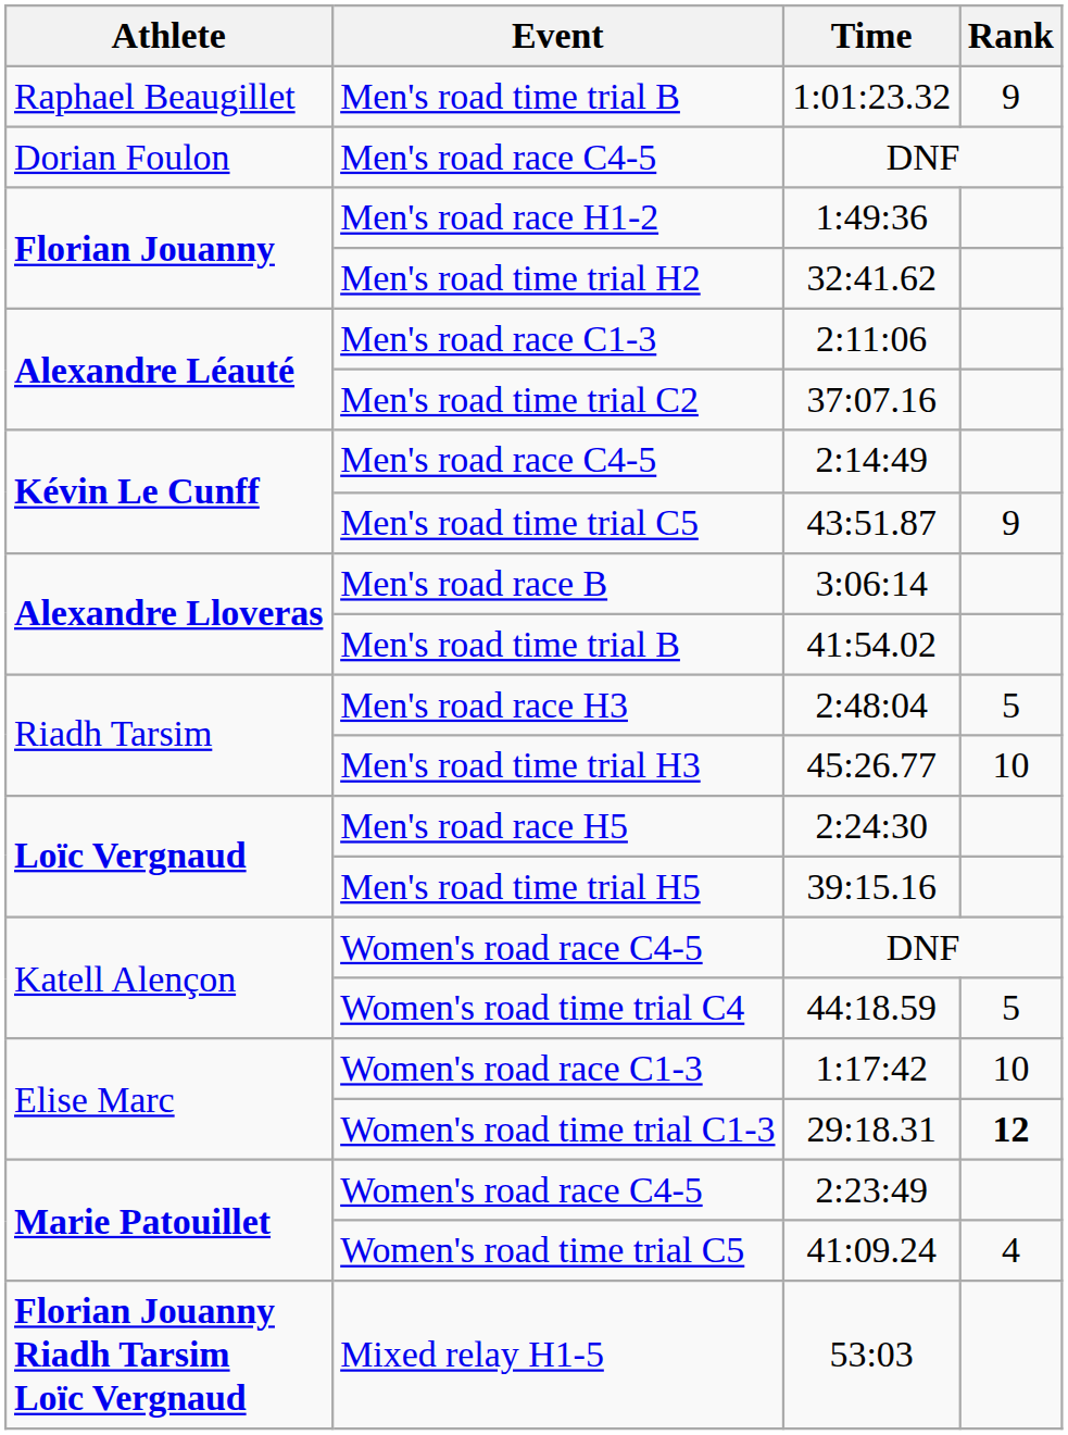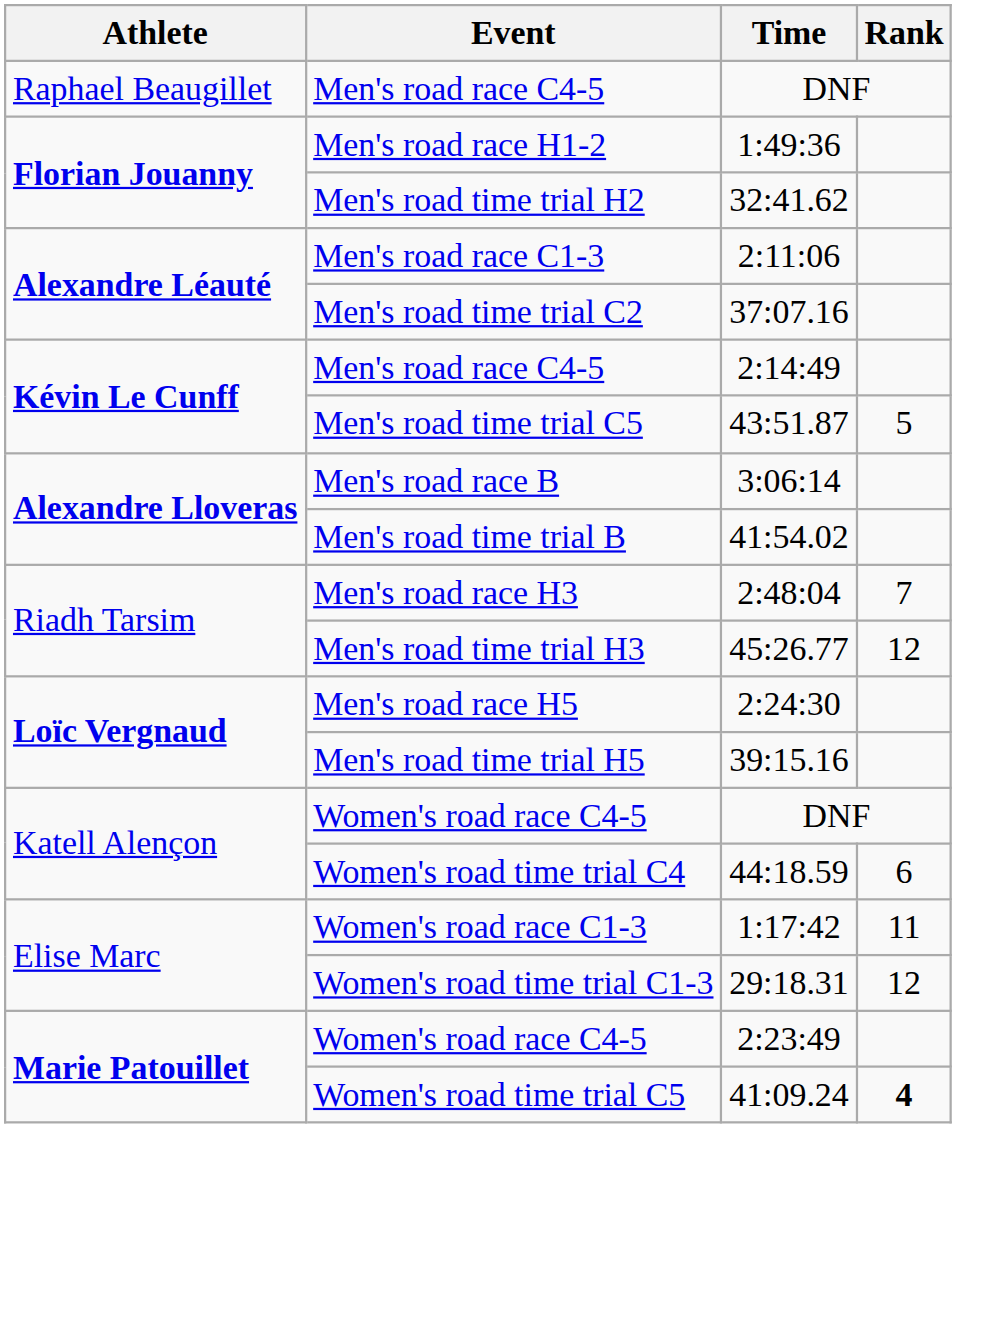 <table class=wikitable style="font-size:95%">
 <tr>
 <th>Athlete</th>
 <th>Event</th>
 <th>Time</th>
 <th>Rank</th>
 </tr>
 <tr align=center>
 <td align=left><a href='#'>Raphael Beaugillet</a></td>
-<td align=left><a href='#'>Men's road time trial B</a></td>
-<td>1:01:23.32</td>
-<td>9</td>
-</tr>
-<tr align=center>
-<td align=left><a href='#'>Dorian Foulon</a></td>
 <td align=left><a href='#'>Men's road race C4-5</a></td>
 <td colspan=2>DNF</td>
 </tr>
 <tr align=center>
 <td align=left rowspan=2><strong><a href='#'>Florian Jouanny</a></strong></td>
 <td align=left><a href='#'>Men's road race H1-2</a></td>
 <td>1:49:36</td>
 <td></td>
 </tr>
 <tr align=center>
 <td align=left><a href='#'>Men's road time trial H2</a></td>
 <td>32:41.62</td>
 <td></td>
 </tr>
 <tr align=center>
 <td align=left rowspan=2><strong><a href='#'>Alexandre Léauté</a></strong></td>
 <td align=left><a href='#'>Men's road race C1-3</a></td>
 <td>2:11:06</td>
 <td></td>
 </tr>
 <tr align=center>
 <td align=left><a href='#'>Men's road time trial C2</a></td>
 <td>37:07.16</td>
 <td></td>
 </tr>
 <tr align=center>
 <td align=left rowspan=2><strong><a href='#'>Kévin Le Cunff</a></strong></td>
 <td align=left><a href='#'>Men's road race C4-5</a></td>
 <td>2:14:49</td>
 <td></td>
 </tr>
 <tr align=center>
 <td align=left><a href='#'>Men's road time trial C5</a></td>
 <td>43:51.87</td>
-<td>9</td>
+<td>5</td>
 </tr>
 <tr align=center>
 <td align=left rowspan=2><strong><a href='#'>Alexandre Lloveras</a></strong></td>
 <td align=left><a href='#'>Men's road race B</a></td>
 <td>3:06:14</td>
 <td></td>
 </tr>
 <tr align=center>
 <td align=left><a href='#'>Men's road time trial B</a></td>
 <td>41:54.02</td>
 <td></td>
 </tr>
 <tr align=center>
 <td align=left rowspan=2><a href='#'>Riadh Tarsim</a></td>
 <td align=left><a href='#'>Men's road race H3</a></td>
 <td>2:48:04</td>
-<td>5</td>
+<td>7</td>
 </tr>
 <tr align=center>
 <td align=left><a href='#'>Men's road time trial H3</a></td>
 <td>45:26.77</td>
-<td>10</td>
+<td>12</td>
 </tr>
 <tr align=center>
 <td align=left rowspan=2><strong><a href='#'>Loïc Vergnaud</a></strong></td>
 <td align=left><a href='#'>Men's road race H5</a></td>
 <td>2:24:30</td>
 <td></td>
 </tr>
 <tr align=center>
 <td align=left><a href='#'>Men's road time trial H5</a></td>
 <td>39:15.16</td>
 <td></td>
 </tr>
 <tr align=center>
 <td align=left rowspan=2><a href='#'>Katell Alençon</a></td>
 <td align=left><a href='#'>Women's road race C4-5</a></td>
 <td colspan=2>DNF</td>
 </tr>
 <tr align=center>
 <td align=left><a href='#'>Women's road time trial C4</a></td>
 <td>44:18.59</td>
-<td>5</td>
+<td>6</td>
 </tr>
 <tr align=center>
 <td align=left rowspan=2><a href='#'>Elise Marc</a></td>
 <td align=left><a href='#'>Women's road race C1-3</a></td>
 <td>1:17:42</td>
-<td>10</td>
+<td>11</td>
 </tr>
 <tr align=center>
 <td align=left><a href='#'>Women's road time trial C1-3</a></td>
 <td>29:18.31</td>
-<td><strong>12</strong></td>
+<td>12</td>
 </tr>
 <tr align=center>
 <td align=left rowspan=2><strong><a href='#'>Marie Patouillet</a></strong></td>
 <td align=left><a href='#'>Women's road race C4-5</a></td>
 <td>2:23:49</td>
 <td></td>
 </tr>
 <tr align=center>
 <td align=left><a href='#'>Women's road time trial C5</a></td>
 <td>41:09.24</td>
-<td>4</td>
-</tr>
-<tr align=center>
-<td align=left><strong><a href='#'>Florian Jouanny</a><br><a href='#'>Riadh Tarsim</a><br><a href='#'>Loïc Vergnaud</a></strong></td>
-<td align=left><a href='#'>Mixed relay H1-5</a></td>
-<td>53:03</td>
-<td></td>
+<td><strong>4</strong></td>
 </tr>
 </table>
